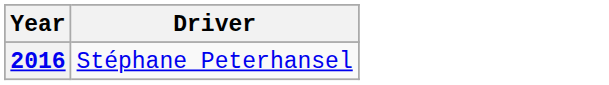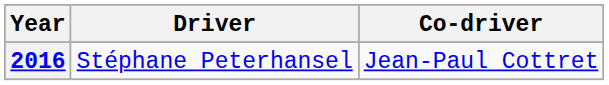 <table class="wikitable" style="font-size:100%;">
 <tr>
 <th>Year</th>
 <th>Driver</th>
+<th>Co-driver</th>
 </tr>
 <tr>
 <th><a href='#'>2016</a></th>
 <td> <a href='#'>Stéphane Peterhansel</a></td>
+<td> <a href='#'>Jean-Paul Cottret</a></td>
 </tr>
 </table>
